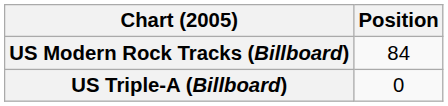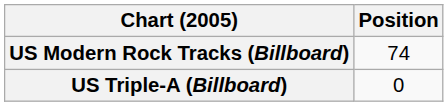 <table class="wikitable sortable plainrowheaders" style="text-align:center">
 <tr>
 <th>Chart (2005)</th>
 <th>Position</th>
 </tr>
 <tr>
 <th scope="row">US Modern Rock Tracks (<em>Billboard</em>)</th>
-<td>84</td>
+<td>74</td>
 </tr>
 <tr>
 <th scope="row">US Triple-A (<em>Billboard</em>)</th>
 <td>0</td>
 </tr>
 </table>
